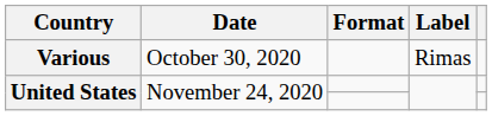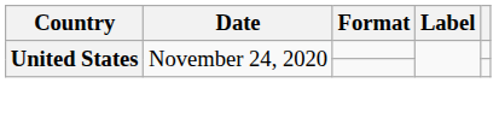 <table class="wikitable plainrowheaders" border="1">
 <tr>
 <th scope="col">Country</th>
 <th scope="col">Date</th>
 <th scope="col">Format</th>
 <th scope="col">Label</th>
 <th scope="col"></th>
-</tr>
-<tr>
-<th scope="row">Various</th>
-<td>October 30, 2020</td>
-<td></td>
-<td>Rimas</td>
-<td align="center"></td>
 </tr>
 <tr>
 <th scope="row" rowspan="2">United States</th>
 <td rowspan="2">November 24, 2020</td>
 <td></td>
 <td rowspan="2"></td>
 <td align="center"></td>
 </tr>
 <tr>
 <td></td>
 <td align="center"></td>
 </tr>
 </table>
